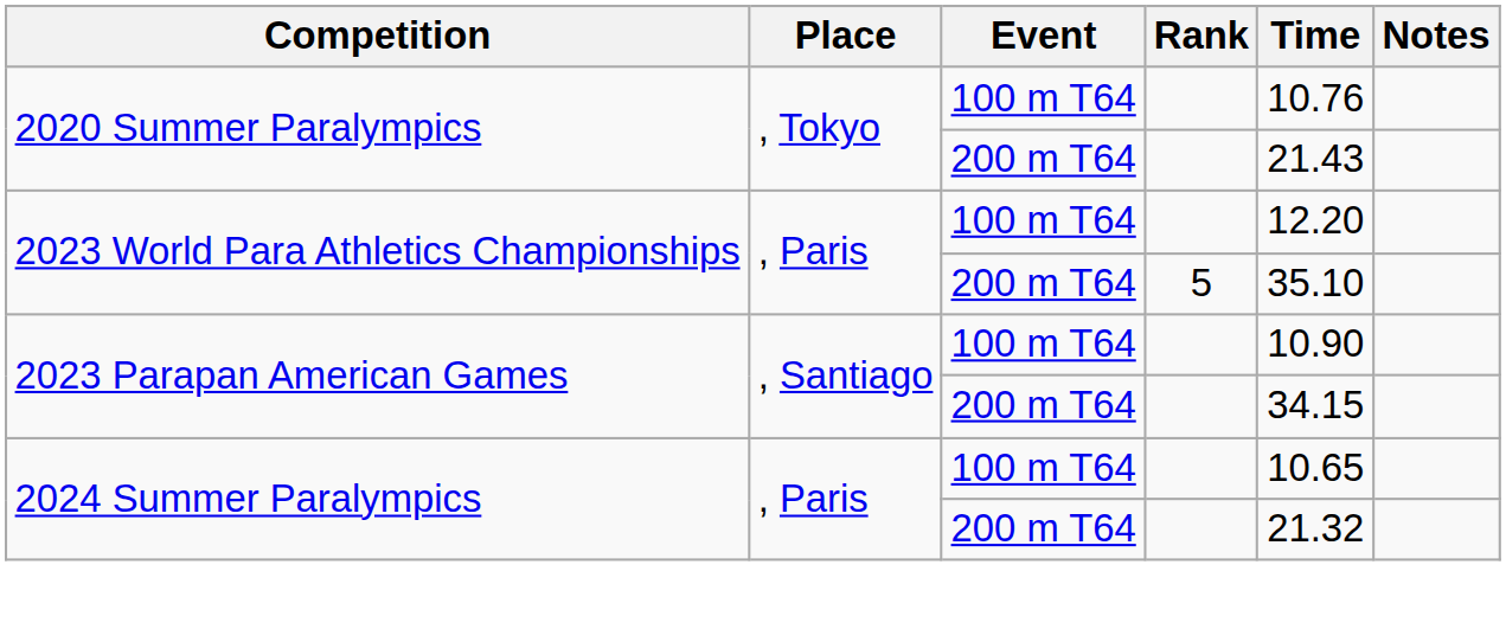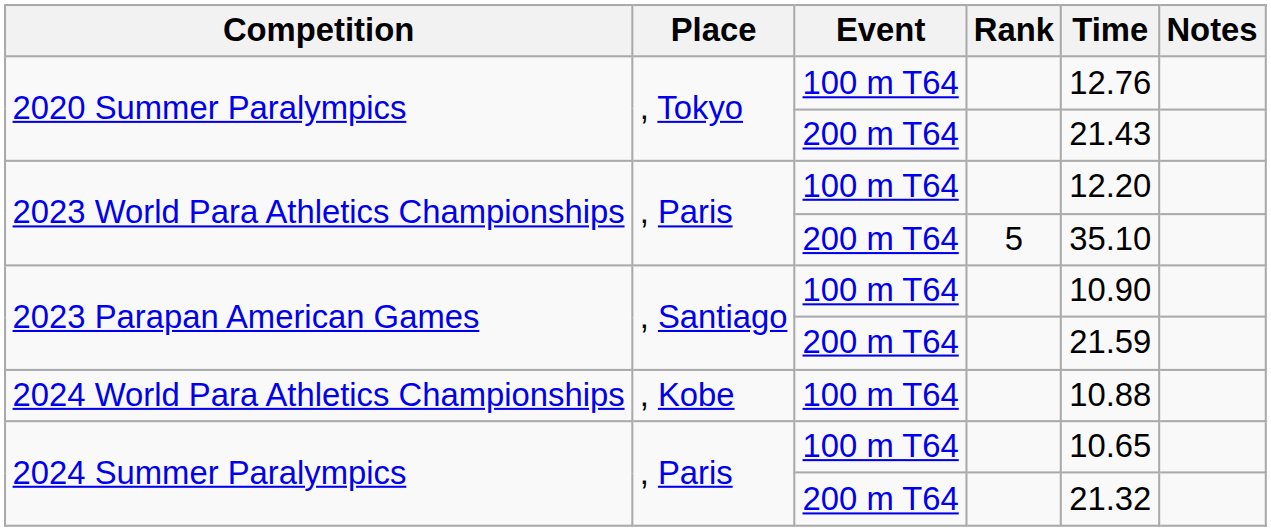 <table class=wikitable>
 <tr>
 <th>Competition</th>
 <th>Place</th>
 <th>Event</th>
 <th>Rank</th>
 <th>Time</th>
 <th>Notes</th>
 </tr>
 <tr>
 <td rowspan=2><a href='#'>2020 Summer Paralympics</a></td>
 <td rowspan=2>, <a href='#'>Tokyo</a></td>
 <td><a href='#'>100 m T64</a></td>
 <td align=center></td>
-<td align=right>10.76</td>
+<td align=right>12.76</td>
 <td align=center></td>
 </tr>
 <tr>
 <td><a href='#'>200 m T64</a></td>
 <td align=center></td>
 <td align=right>21.43</td>
 <td align=center></td>
 </tr>
 <tr>
 <td rowspan=2><a href='#'>2023 World Para Athletics Championships</a></td>
 <td rowspan=2>, <a href='#'>Paris</a></td>
 <td><a href='#'>100 m T64</a></td>
 <td align=center></td>
 <td align=right>12.20</td>
 <td align=center></td>
 </tr>
 <tr>
 <td><a href='#'>200 m T64</a></td>
 <td align=center>5</td>
 <td align=right>35.10</td>
 <td align=center></td>
 </tr>
 <tr>
 <td rowspan=2><a href='#'>2023 Parapan American Games</a></td>
 <td rowspan=2>, <a href='#'>Santiago</a></td>
 <td><a href='#'>100 m T64</a></td>
 <td align=center></td>
 <td align=right>10.90</td>
 <td align=center></td>
 </tr>
 <tr>
 <td><a href='#'>200 m T64</a></td>
 <td align=center></td>
-<td align=right>34.15</td>
+<td align=right>21.59</td>
+<td align=center></td>
+</tr>
+<tr>
+<td><a href='#'>2024 World Para Athletics Championships</a></td>
+<td>, <a href='#'>Kobe</a></td>
+<td><a href='#'>100 m T64</a></td>
+<td align=center></td>
+<td align=right>10.88</td>
 <td align=center></td>
 </tr>
 <tr>
 <td rowspan=2><a href='#'>2024 Summer Paralympics</a></td>
 <td rowspan=2>, <a href='#'>Paris</a></td>
 <td><a href='#'>100 m T64</a></td>
 <td align=center></td>
 <td align=right>10.65</td>
 <td align=center></td>
 </tr>
 <tr>
 <td><a href='#'>200 m T64</a></td>
 <td align=center></td>
 <td align=right>21.32</td>
 <td align=center></td>
 </tr>
 </table>
